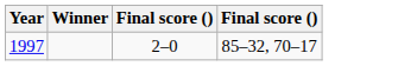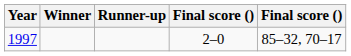 <table class="wikitable">
 <tr>
 <th>Year</th>
 <th>Winner</th>
+<th>Runner-up</th>
 <th>Final score ()</th>
 <th>Final score ()</th>
 </tr>
 <tr>
 <td><a href='#'>1997</a></td>
 <td></td>
+<td></td>
 <td align = "center">2–0</td>
 <td align = "center">85–32, 70–17</td>
 </tr>
 </table>
